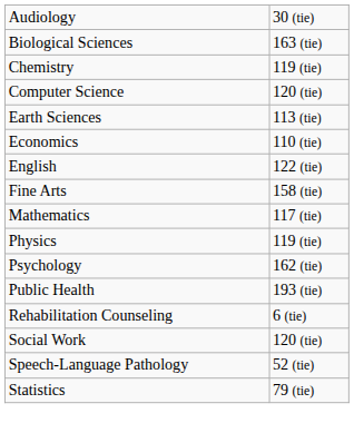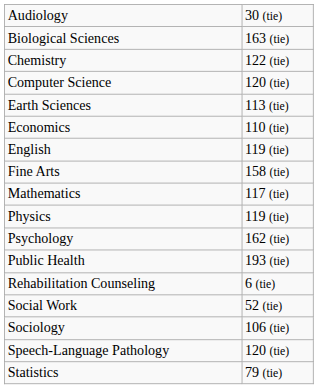 <table class="wikitable floatright" style="width: 22em;">
 <tr>
 <td>Audiology</td>
 <td>30 <small>(tie)</small></td>
 </tr>
 <tr>
 <td>Biological Sciences</td>
 <td>163 <small>(tie)</small></td>
 </tr>
 <tr>
 <td>Chemistry</td>
-<td>119 <small>(tie)</small></td>
+<td>122 <small>(tie)</small></td>
 </tr>
 <tr>
 <td>Computer Science</td>
 <td>120 <small>(tie)</small></td>
 </tr>
 <tr>
 <td>Earth Sciences</td>
 <td>113 <small>(tie)</small></td>
 </tr>
 <tr>
 <td>Economics</td>
 <td>110 <small>(tie)</small></td>
 </tr>
 <tr>
 <td>English</td>
-<td>122 <small>(tie)</small></td>
+<td>119 <small>(tie)</small></td>
 </tr>
 <tr>
 <td>Fine Arts</td>
 <td>158 <small>(tie)</small></td>
 </tr>
 <tr>
 <td>Mathematics</td>
 <td>117 <small>(tie)</small></td>
 </tr>
 <tr>
 <td>Physics</td>
 <td>119 <small>(tie)</small></td>
 </tr>
 <tr>
 <td>Psychology</td>
 <td>162 <small>(tie)</small></td>
 </tr>
 <tr>
 <td>Public Health</td>
 <td>193 <small>(tie)</small></td>
 </tr>
 <tr>
 <td>Rehabilitation Counseling</td>
 <td>6 <small>(tie)</small></td>
 </tr>
 <tr>
 <td>Social Work</td>
-<td>120 <small>(tie)</small></td>
+<td>52 <small>(tie)</small></td>
+</tr>
+<tr>
+<td>Sociology</td>
+<td>106 <small>(tie)</small></td>
 </tr>
 <tr>
 <td>Speech-Language Pathology</td>
-<td>52 <small>(tie)</small></td>
+<td>120 <small>(tie)</small></td>
 </tr>
 <tr>
 <td>Statistics</td>
 <td>79 <small>(tie)</small></td>
 </tr>
 </table>
